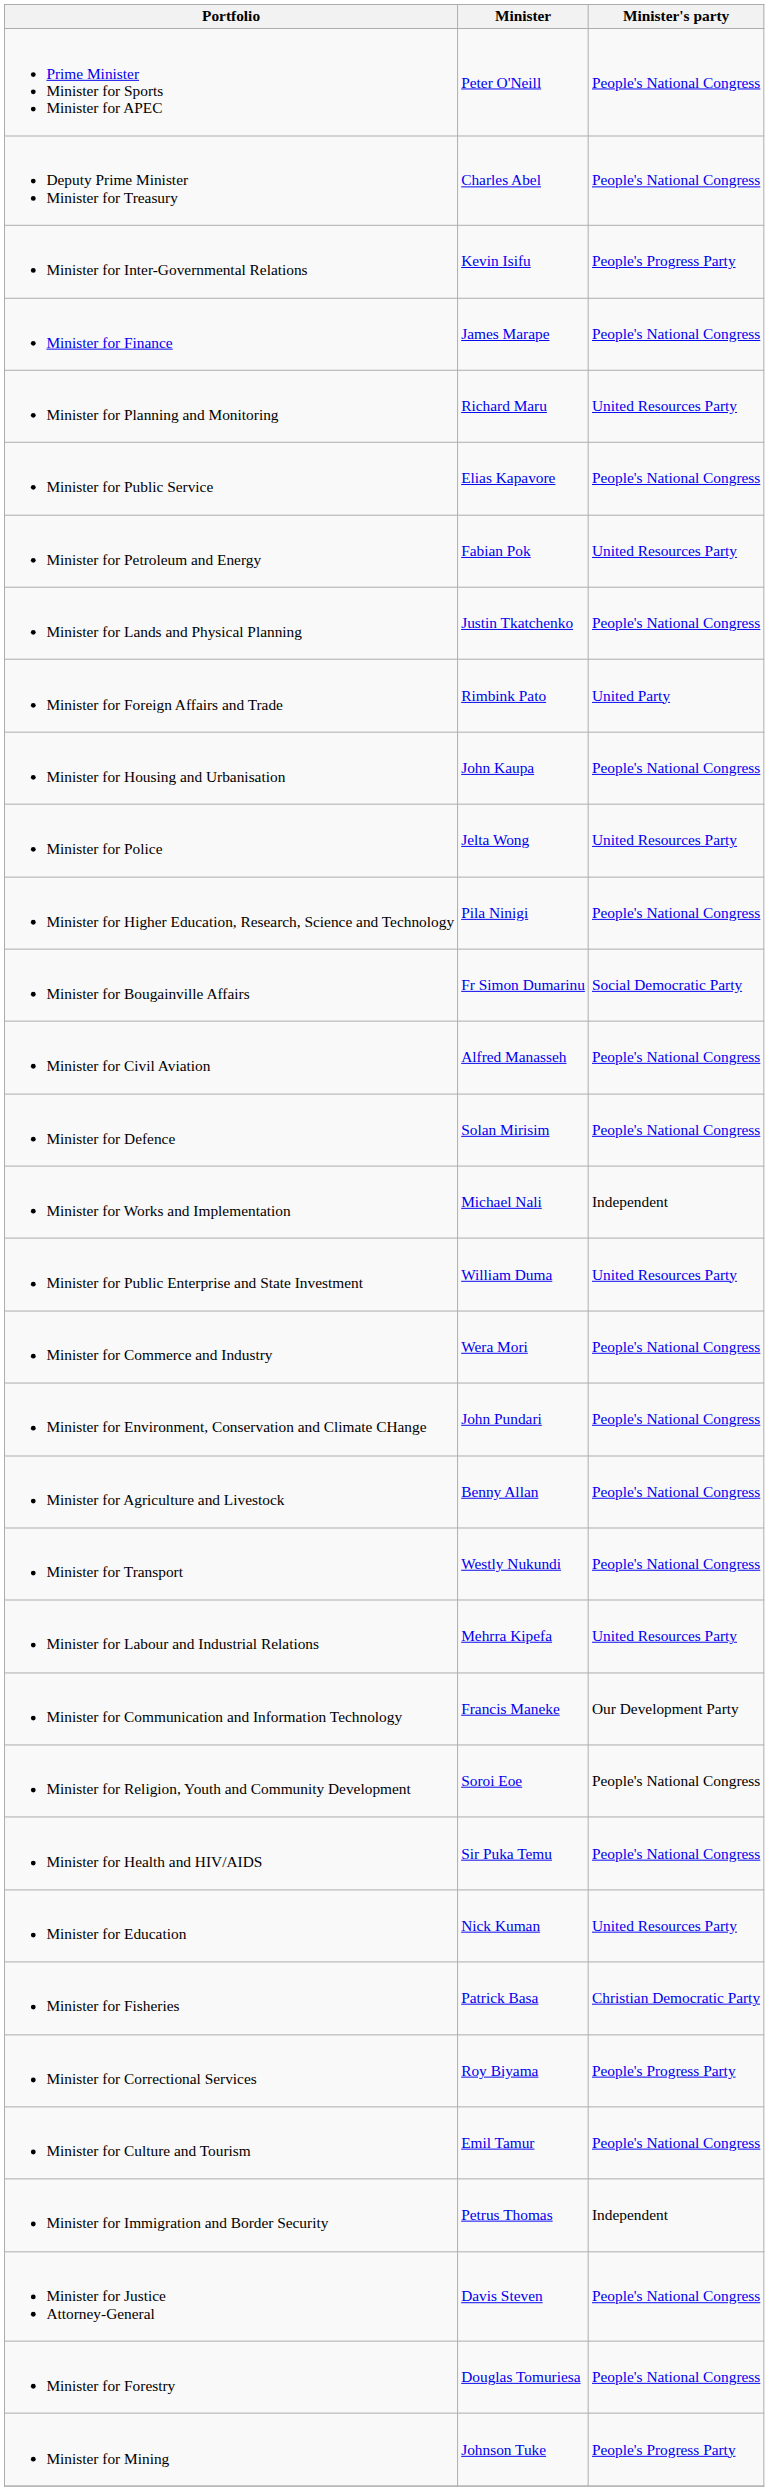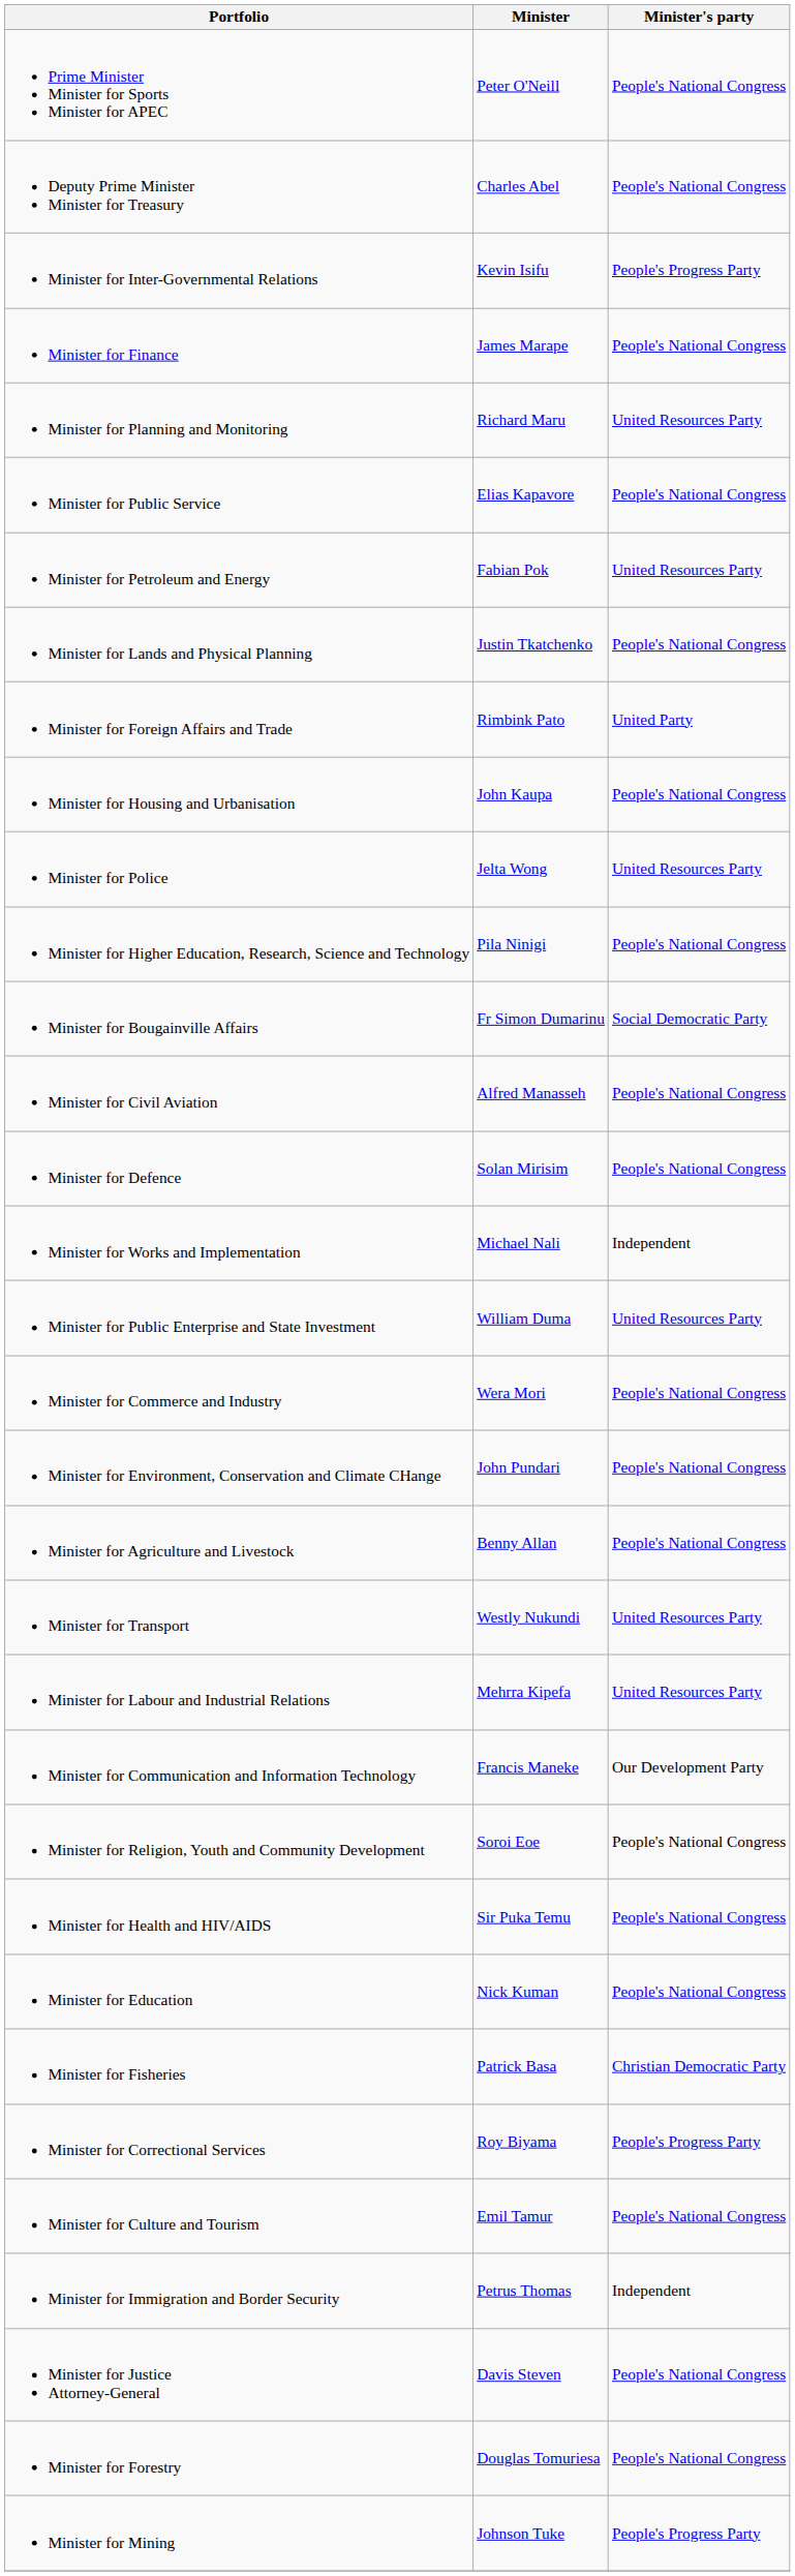 <table class="wikitable sortable">
 <tr>
 <th>Portfolio</th>
 <th>Minister</th>
 <th>Minister's party</th>
 </tr>
 <tr>
 <td><br><ul><li><a href='#'>Prime Minister</a></li><li>Minister for Sports</li><li>Minister for APEC</li></ul></td>
 <td><a href='#'>Peter O'Neill</a></td>
 <td><a href='#'>People's National Congress</a></td>
 </tr>
 <tr>
 <td><br><ul><li>Deputy Prime Minister</li><li>Minister for Treasury</li></ul></td>
 <td><a href='#'>Charles Abel</a></td>
 <td><a href='#'>People's National Congress</a></td>
 </tr>
 <tr>
 <td><br><ul><li>Minister for Inter-Governmental Relations</li></ul></td>
 <td><a href='#'>Kevin Isifu</a></td>
 <td><a href='#'>People's Progress Party</a></td>
 </tr>
 <tr>
 <td><br><ul><li><a href='#'>Minister for Finance</a></li></ul></td>
 <td><a href='#'>James Marape</a></td>
 <td><a href='#'>People's National Congress</a></td>
 </tr>
 <tr>
 <td><br><ul><li>Minister for Planning and Monitoring</li></ul></td>
 <td><a href='#'>Richard Maru</a></td>
 <td><a href='#'>United Resources Party</a></td>
 </tr>
 <tr>
 <td><br><ul><li>Minister for Public Service</li></ul></td>
 <td><a href='#'>Elias Kapavore</a></td>
 <td><a href='#'>People's National Congress</a></td>
 </tr>
 <tr>
 <td><br><ul><li>Minister for Petroleum and Energy</li></ul></td>
 <td><a href='#'>Fabian Pok</a></td>
 <td><a href='#'>United Resources Party</a></td>
 </tr>
 <tr>
 <td><br><ul><li>Minister for Lands and Physical Planning</li></ul></td>
 <td><a href='#'>Justin Tkatchenko</a></td>
 <td><a href='#'>People's National Congress</a></td>
 </tr>
 <tr>
 <td><br><ul><li>Minister for Foreign Affairs and Trade</li></ul></td>
 <td><a href='#'>Rimbink Pato</a></td>
 <td><a href='#'>United Party</a></td>
 </tr>
 <tr>
 <td><br><ul><li>Minister for Housing and Urbanisation</li></ul></td>
 <td><a href='#'>John Kaupa</a></td>
 <td><a href='#'>People's National Congress</a></td>
 </tr>
 <tr>
 <td><br><ul><li>Minister for Police</li></ul></td>
 <td><a href='#'>Jelta Wong</a></td>
 <td><a href='#'>United Resources Party</a></td>
 </tr>
 <tr>
 <td><br><ul><li>Minister for Higher Education, Research, Science and Technology</li></ul></td>
 <td><a href='#'>Pila Ninigi</a></td>
 <td><a href='#'>People's National Congress</a></td>
 </tr>
 <tr>
 <td><br><ul><li>Minister for Bougainville Affairs</li></ul></td>
 <td><a href='#'>Fr Simon Dumarinu</a></td>
 <td><a href='#'>Social Democratic Party</a></td>
 </tr>
 <tr>
 <td><br><ul><li>Minister for Civil Aviation</li></ul></td>
 <td><a href='#'>Alfred Manasseh</a></td>
 <td><a href='#'>People's National Congress</a></td>
 </tr>
 <tr>
 <td><br><ul><li>Minister for Defence</li></ul></td>
 <td><a href='#'>Solan Mirisim</a></td>
 <td><a href='#'>People's National Congress</a></td>
 </tr>
 <tr>
 <td><br><ul><li>Minister for Works and Implementation</li></ul></td>
 <td><a href='#'>Michael Nali</a></td>
 <td>Independent</td>
 </tr>
 <tr>
 <td><br><ul><li>Minister for Public Enterprise and State Investment</li></ul></td>
 <td><a href='#'>William Duma</a></td>
 <td><a href='#'>United Resources Party</a></td>
 </tr>
 <tr>
 <td><br><ul><li>Minister for Commerce and Industry</li></ul></td>
 <td><a href='#'>Wera Mori</a></td>
 <td><a href='#'>People's National Congress</a></td>
 </tr>
 <tr>
 <td><br><ul><li>Minister for Environment, Conservation and Climate CHange</li></ul></td>
 <td><a href='#'>John Pundari</a></td>
 <td><a href='#'>People's National Congress</a></td>
 </tr>
 <tr>
 <td><br><ul><li>Minister for Agriculture and Livestock</li></ul></td>
 <td><a href='#'>Benny Allan</a></td>
 <td><a href='#'>People's National Congress</a></td>
 </tr>
 <tr>
 <td><br><ul><li>Minister for Transport</li></ul></td>
 <td><a href='#'>Westly Nukundi</a></td>
-<td><a href='#'>People's National Congress</a></td>
+<td><a href='#'>United Resources Party</a></td>
 </tr>
 <tr>
 <td><br><ul><li>Minister for Labour and Industrial Relations</li></ul></td>
 <td><a href='#'>Mehrra Kipefa</a></td>
 <td><a href='#'>United Resources Party</a></td>
 </tr>
 <tr>
 <td><br><ul><li>Minister for Communication and Information Technology</li></ul></td>
 <td><a href='#'>Francis Maneke</a></td>
 <td>Our Development Party</td>
 </tr>
 <tr>
 <td><br><ul><li>Minister for Religion, Youth and Community Development</li></ul></td>
 <td><a href='#'>Soroi Eoe</a></td>
 <td>People's National Congress</td>
 </tr>
 <tr>
 <td><br><ul><li>Minister for Health and HIV/AIDS</li></ul></td>
 <td><a href='#'>Sir Puka Temu</a></td>
 <td><a href='#'>People's National Congress</a></td>
 </tr>
 <tr>
 <td><br><ul><li>Minister for Education</li></ul></td>
 <td><a href='#'>Nick Kuman</a></td>
-<td><a href='#'>United Resources Party</a></td>
+<td><a href='#'>People's National Congress</a></td>
 </tr>
 <tr>
 <td><br><ul><li>Minister for Fisheries</li></ul></td>
 <td><a href='#'>Patrick Basa</a></td>
 <td><a href='#'>Christian Democratic Party</a></td>
 </tr>
 <tr>
 <td><br><ul><li>Minister for Correctional Services</li></ul></td>
 <td><a href='#'>Roy Biyama</a></td>
 <td><a href='#'>People's Progress Party</a></td>
 </tr>
 <tr>
 <td><br><ul><li>Minister for Culture and Tourism</li></ul></td>
 <td><a href='#'>Emil Tamur</a></td>
 <td><a href='#'>People's National Congress</a></td>
 </tr>
 <tr>
 <td><br><ul><li>Minister for Immigration and Border Security</li></ul></td>
 <td><a href='#'>Petrus Thomas</a></td>
 <td>Independent</td>
 </tr>
 <tr>
 <td><br><ul><li>Minister for Justice</li><li>Attorney-General</li></ul></td>
 <td><a href='#'>Davis Steven</a></td>
 <td><a href='#'>People's National Congress</a></td>
 </tr>
 <tr>
 <td><br><ul><li>Minister for Forestry</li></ul></td>
 <td><a href='#'>Douglas Tomuriesa</a></td>
 <td><a href='#'>People's National Congress</a></td>
 </tr>
 <tr>
 <td><br><ul><li>Minister for Mining</li></ul></td>
 <td><a href='#'>Johnson Tuke</a></td>
 <td><a href='#'>People's Progress Party</a></td>
 </tr>
 <tr>
 </tr>
 </table>
